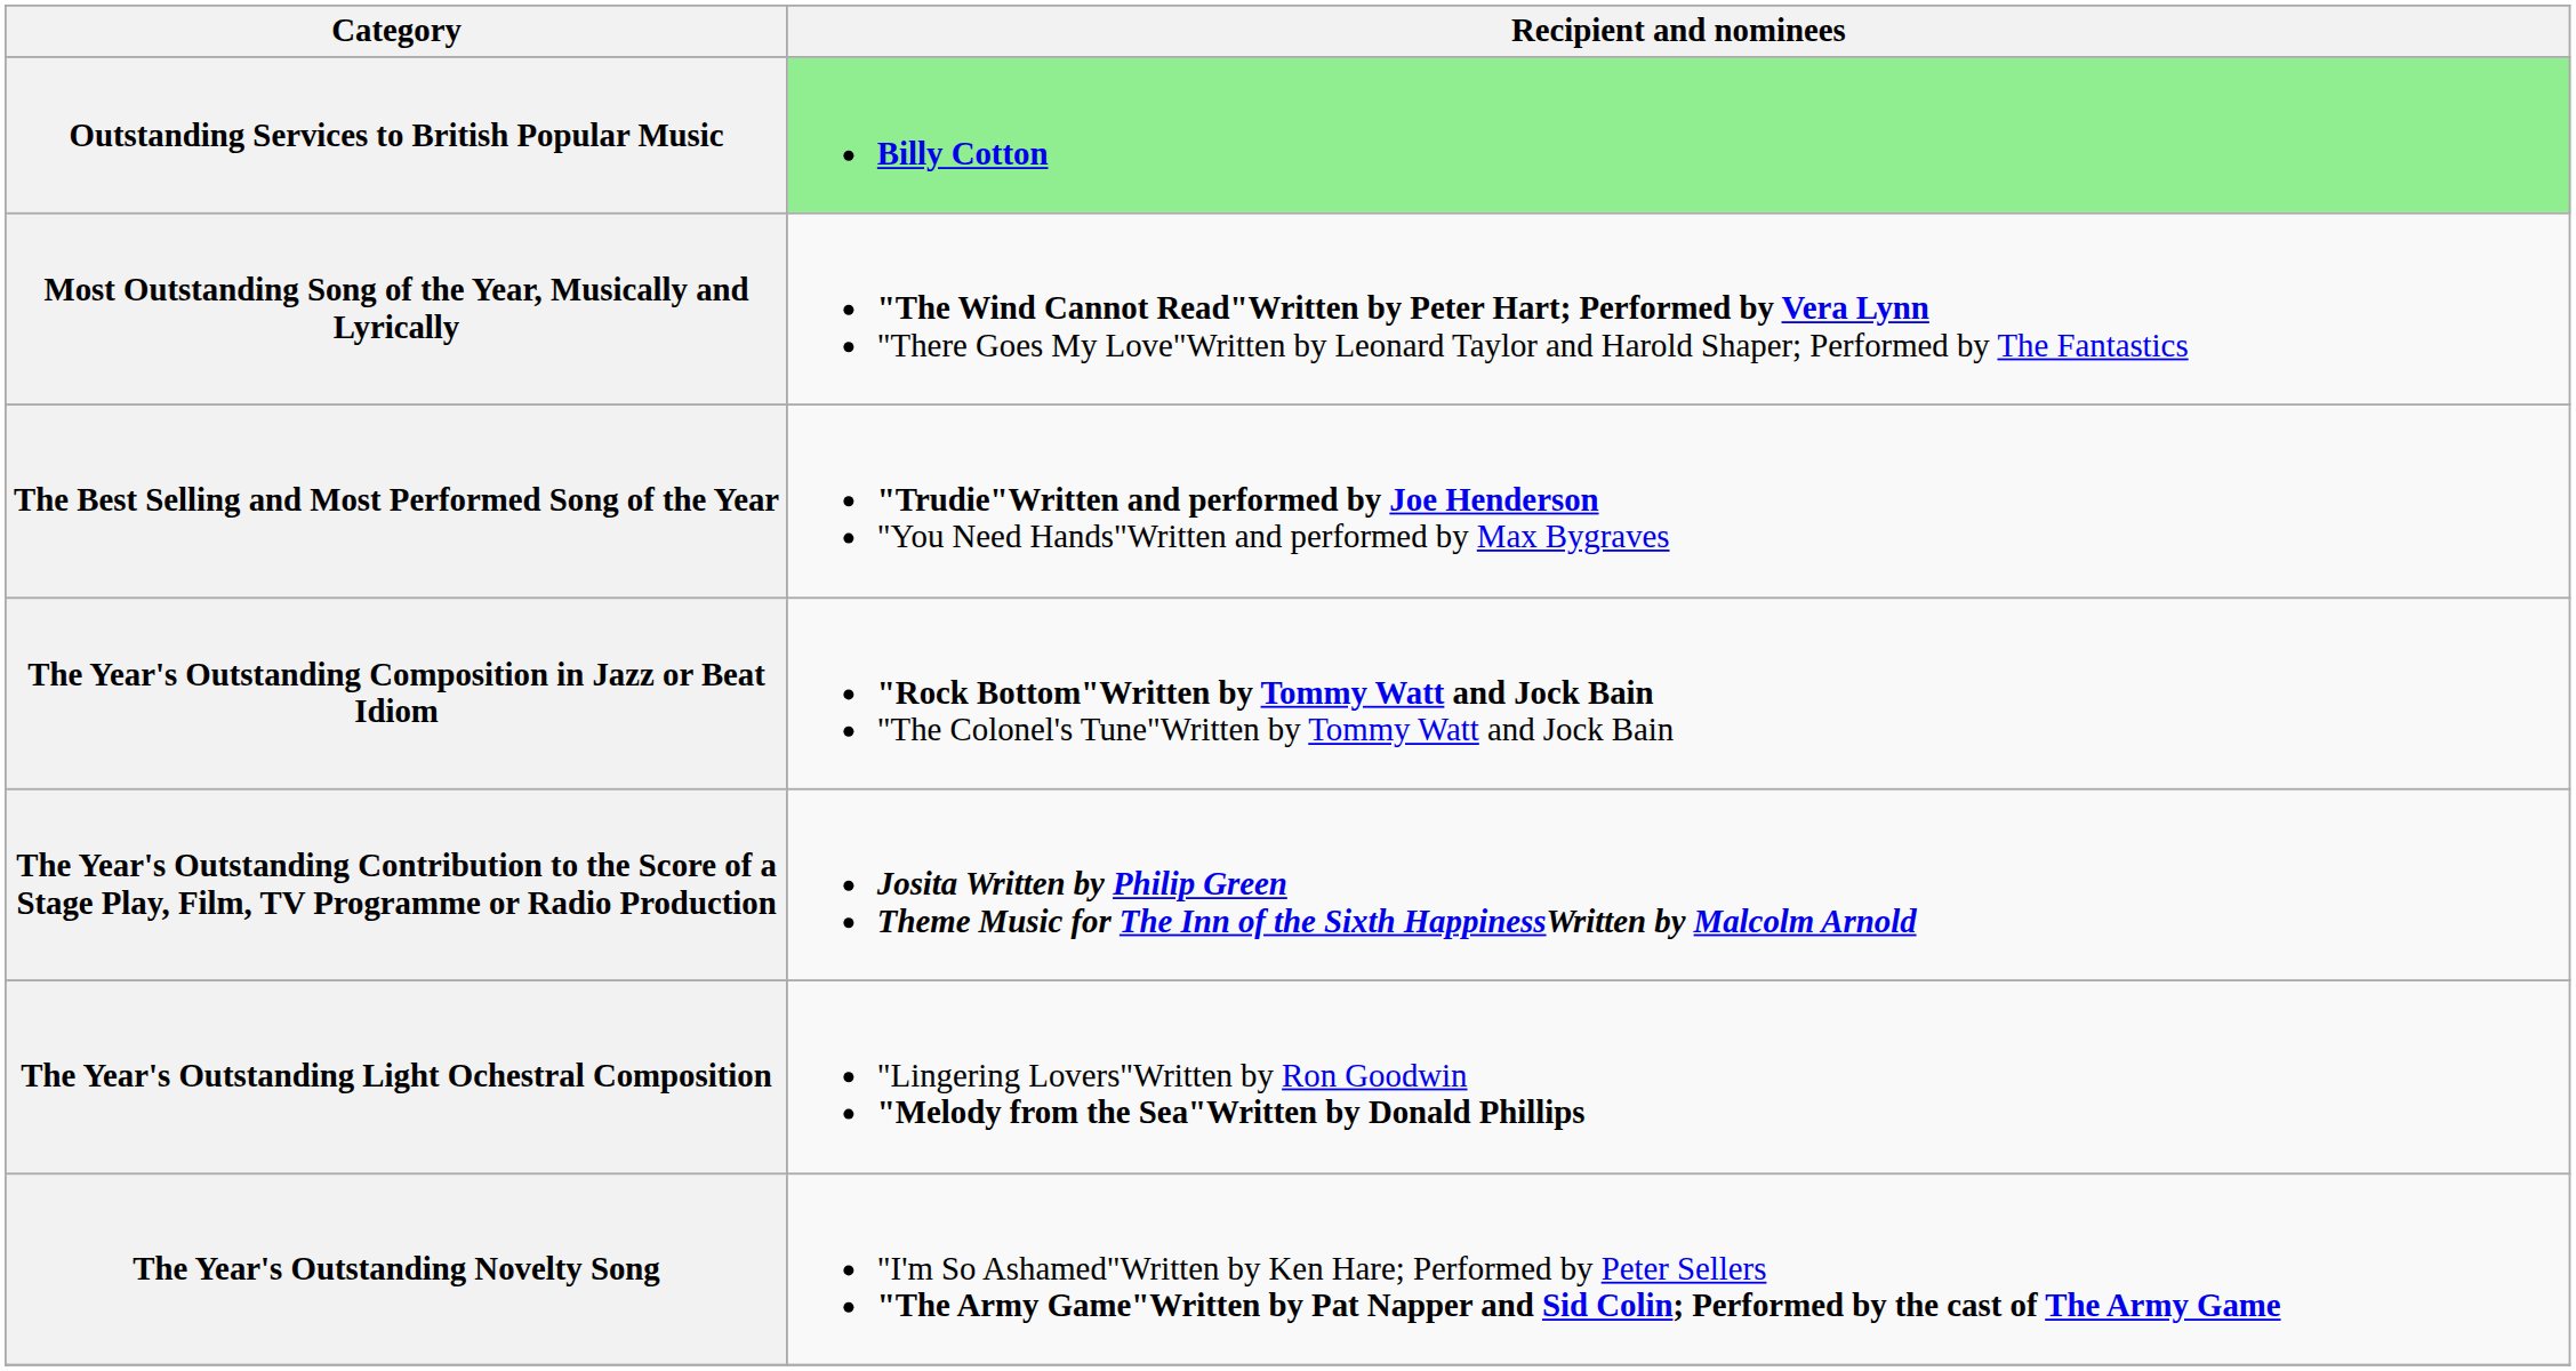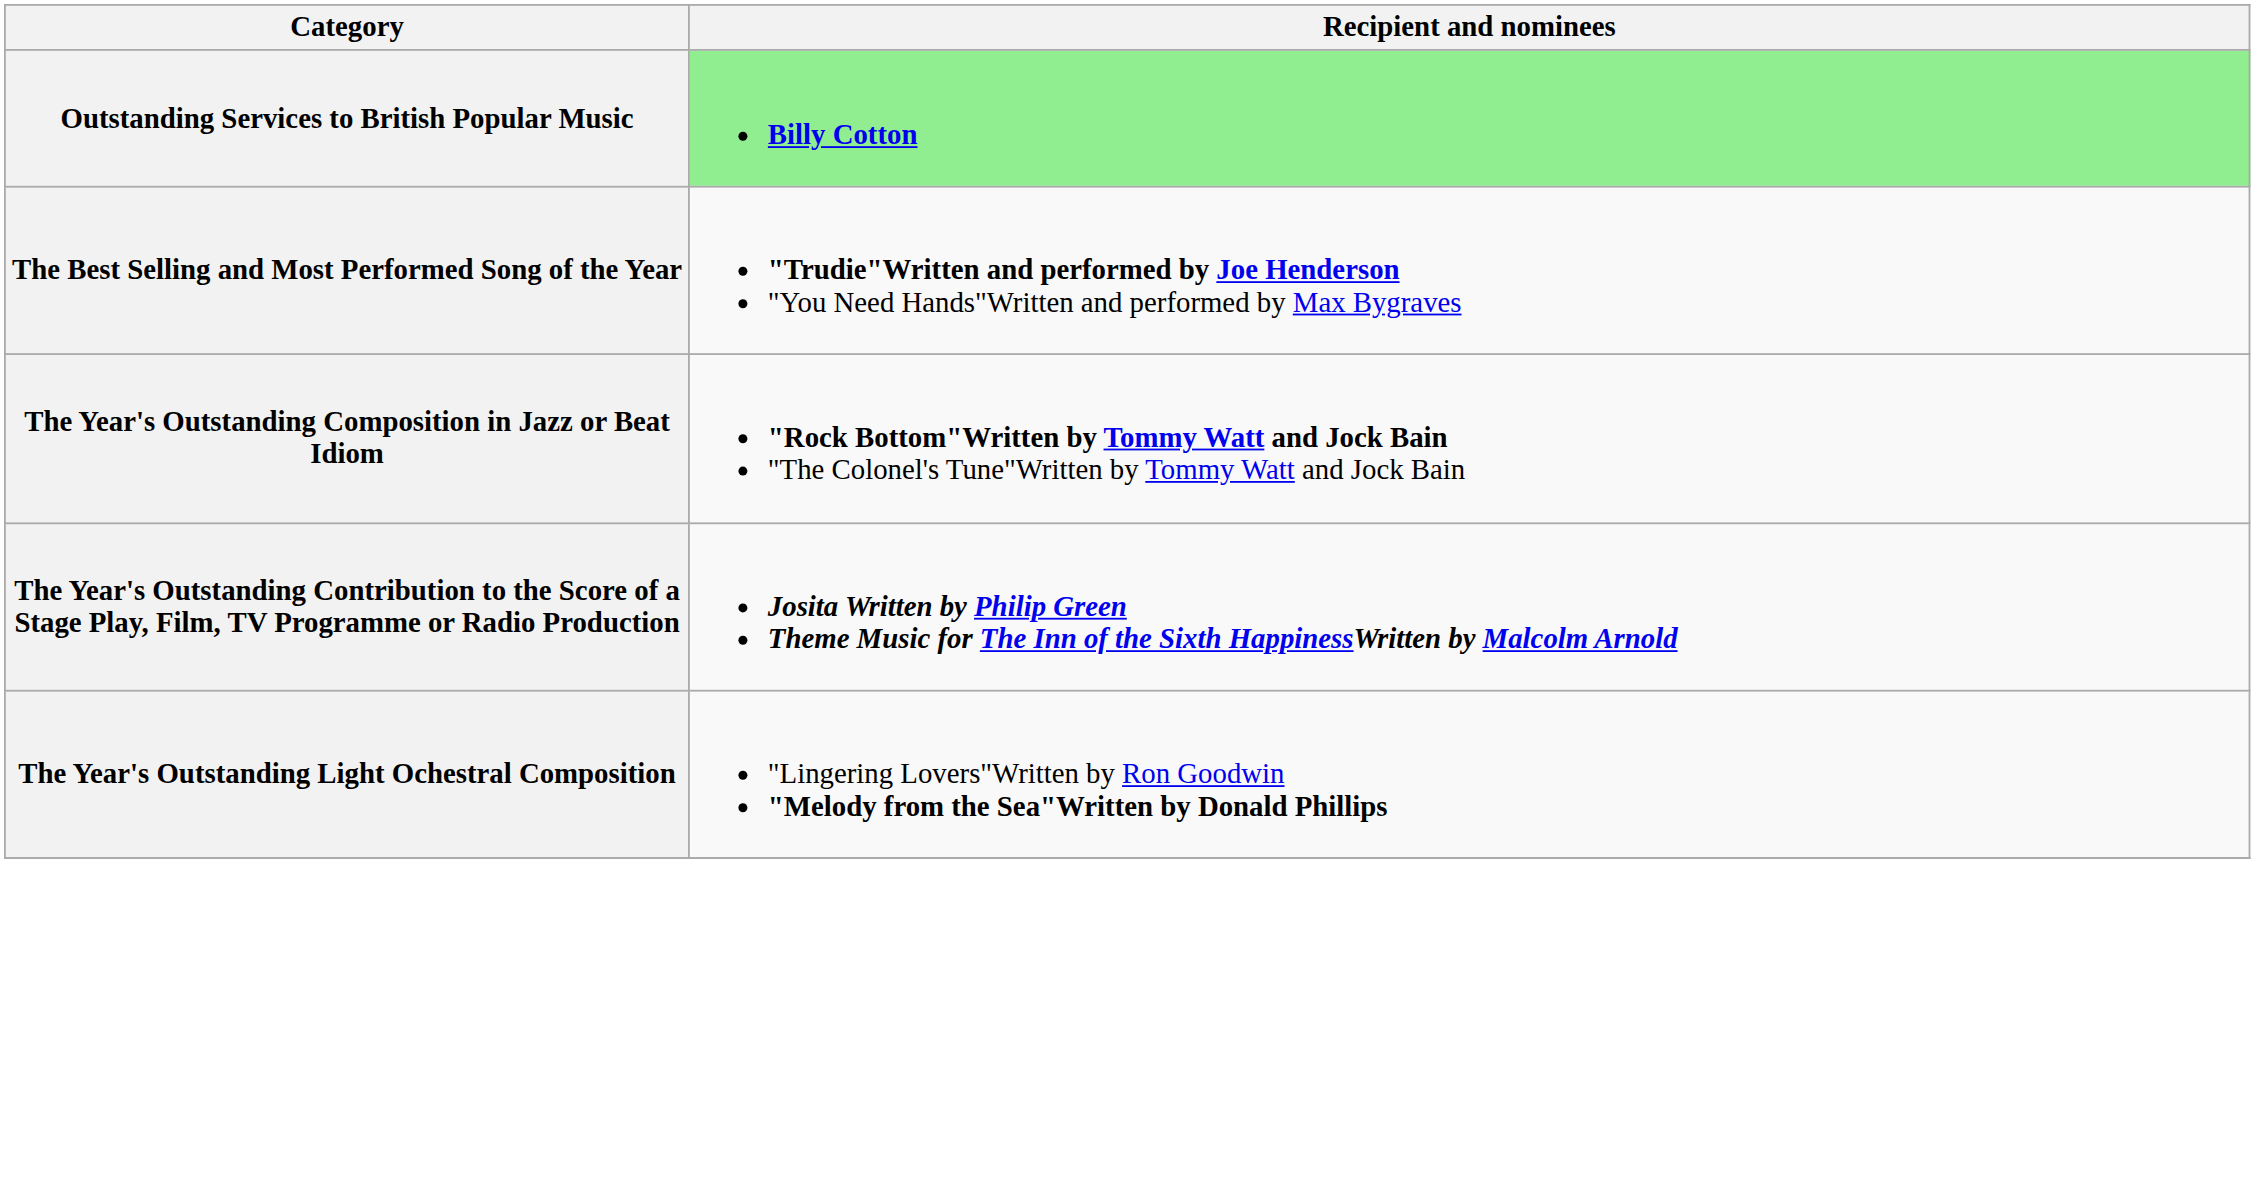 <table class="wikitable">
 <tr>
 <th width="25%">Category</th>
 <th width="57%">Recipient and nominees</th>
 </tr>
 <tr>
 <th scope="row">Outstanding Services to British Popular Music</th>
 <td style="background: lightgreen;"><br><ul><li><strong><a href='#'>Billy Cotton</a></strong></li></ul></td>
-</tr>
-<tr>
-<th scope="row">Most Outstanding Song of the Year, Musically and Lyrically</th>
-<td><br><ul><li><strong>"The Wind Cannot Read"Written by Peter Hart; Performed by <a href='#'>Vera Lynn</a></strong></li><li>"There Goes My Love"Written by Leonard Taylor and Harold Shaper; Performed by <a href='#'>The Fantastics</a></li></ul></td>
 </tr>
 <tr>
 <th scope="row">The Best Selling and Most Performed Song of the Year</th>
 <td><br><ul><li><strong>"Trudie"Written and performed by <a href='#'>Joe Henderson</a></strong></li><li>"You Need Hands"Written and performed by <a href='#'>Max Bygraves</a></li></ul></td>
 </tr>
 <tr>
 <th scope="row">The Year's Outstanding Composition in Jazz or Beat Idiom</th>
 <td><br><ul><li><strong>"Rock Bottom"Written by <a href='#'>Tommy Watt</a> and Jock Bain</strong></li><li>"The Colonel's Tune"Written by <a href='#'>Tommy Watt</a> and Jock Bain</li></ul></td>
 </tr>
 <tr>
 <th scope="row">The Year's Outstanding Contribution to the Score of a Stage Play, Film, TV Programme or Radio Production</th>
 <td><br><ul><li><strong><em>Josita<em> Written by <a href='#'>Philip Green</a><strong></li><li>Theme Music for </em><a href='#'>The Inn of the Sixth Happiness</a><em>Written by <a href='#'>Malcolm Arnold</a></li></ul></td>
 </tr>
 <tr>
 <th scope="row">The Year's Outstanding Light Ochestral Composition</th>
 <td><br><ul><li></strong>"Lingering Lovers"Written by <a href='#'>Ron Goodwin</a><strong></li><li>"Melody from the Sea"Written by Donald Phillips</li></ul></td>
 </tr>
 <tr>
-<th scope="row">The Year's Outstanding Novelty Song</th>
-<td><br><ul><li></strong>"I'm So Ashamed"Written by Ken Hare; Performed by <a href='#'>Peter Sellers</a><strong></li><li>"The Army Game"Written by Pat Napper and <a href='#'>Sid Colin</a>; Performed by the cast of </em><a href='#'>The Army Game</a><em></li></ul></td>
-</tr>
-<tr>
 </tr>
 </table>
